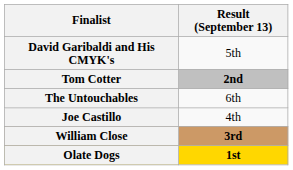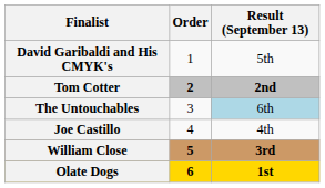 <table class="wikitable sortable plainrowheaders" style="text-align:center" width="30%;">
 <tr>
 <th class="unsortable" style="width:17em;">Finalist</th>
+<th data-sort-type="number" style="width:1em;">Order</th>
 <th data-sort-type="number" style="width:10em;">Result<br>(September 13)</th>
 </tr>
 <tr>
 <th scope="row">David Garibaldi and His CMYK's</th>
+<td>1</td>
 <td>5th</td>
 </tr>
 <tr style="background:silver;">
 <th scope="row"><strong>Tom Cotter</strong></th>
+<td><strong>2</strong></td>
 <td><strong>2nd</strong></td>
 </tr>
 <tr>
 <th scope="row">The Untouchables</th>
-<td>6th</td>
+<td>3</td>
+<td style="background: lightblue;">6th</td>
 </tr>
 <tr>
 <th scope="row">Joe Castillo</th>
+<td>4</td>
 <td>4th</td>
 </tr>
 <tr style="background:#c96">
 <th scope="row"><strong>William Close</strong></th>
+<td><strong>5</strong></td>
 <td><strong>3rd</strong></td>
 </tr>
 <tr style="background:gold">
 <th scope="row"><strong>Olate Dogs</strong></th>
+<td><strong>6</strong></td>
 <td><strong>1st</strong></td>
 </tr>
 </table>
